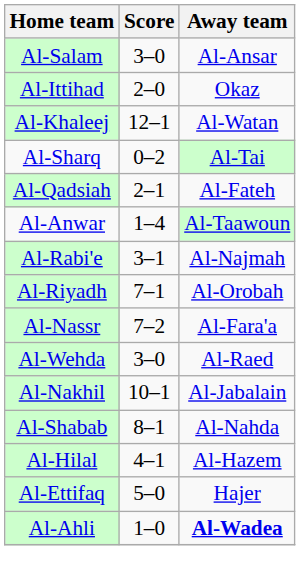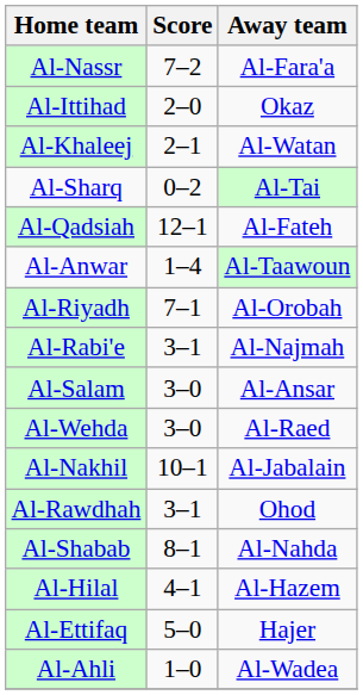 <table class="wikitable" style="text-align: center">
 <tr>
 <th>Home team</th>
 <th>Score</th>
 <th>Away team</th>
 </tr>
 <tr>
-<td bgcolor="ccffcc"><a href='#'>Al-Salam</a></td>
-<td>3–0</td>
-<td><a href='#'>Al-Ansar</a></td>
+<td bgcolor="ccffcc"><a href='#'>Al-Nassr</a></td>
+<td>7–2</td>
+<td><a href='#'>Al-Fara'a</a></td>
 </tr>
 <tr>
 <td bgcolor="ccffcc"><a href='#'>Al-Ittihad</a></td>
 <td>2–0</td>
 <td><a href='#'>Okaz</a></td>
 </tr>
 <tr>
 <td bgcolor="ccffcc"><a href='#'>Al-Khaleej</a></td>
-<td>12–1</td>
+<td>2–1</td>
 <td><a href='#'>Al-Watan</a></td>
 </tr>
 <tr>
 <td><a href='#'>Al-Sharq</a></td>
 <td>0–2</td>
 <td bgcolor="ccffcc"><a href='#'>Al-Tai</a></td>
 </tr>
 <tr>
 <td bgcolor="ccffcc"><a href='#'>Al-Qadsiah</a></td>
-<td>2–1</td>
+<td>12–1</td>
 <td><a href='#'>Al-Fateh</a></td>
 </tr>
 <tr>
 <td><a href='#'>Al-Anwar</a></td>
 <td>1–4</td>
 <td bgcolor="ccffcc"><a href='#'>Al-Taawoun</a></td>
 </tr>
 <tr>
+<td bgcolor="ccffcc"><a href='#'>Al-Riyadh</a></td>
+<td>7–1</td>
+<td><a href='#'>Al-Orobah</a></td>
+</tr>
+<tr>
 <td bgcolor="ccffcc"><a href='#'>Al-Rabi'e</a></td>
 <td>3–1</td>
 <td><a href='#'>Al-Najmah</a></td>
 </tr>
 <tr>
-<td bgcolor="ccffcc"><a href='#'>Al-Riyadh</a></td>
-<td>7–1</td>
-<td><a href='#'>Al-Orobah</a></td>
-</tr>
-<tr>
-<td bgcolor="ccffcc"><a href='#'>Al-Nassr</a></td>
-<td>7–2</td>
-<td><a href='#'>Al-Fara'a</a></td>
+<td bgcolor="ccffcc"><a href='#'>Al-Salam</a></td>
+<td>3–0</td>
+<td><a href='#'>Al-Ansar</a></td>
 </tr>
 <tr>
 <td bgcolor="ccffcc"><a href='#'>Al-Wehda</a></td>
 <td>3–0</td>
 <td><a href='#'>Al-Raed</a></td>
 </tr>
 <tr>
 <td bgcolor="ccffcc"><a href='#'>Al-Nakhil</a></td>
 <td>10–1</td>
 <td><a href='#'>Al-Jabalain</a></td>
+</tr>
+<tr>
+<td bgcolor="ccffcc"><a href='#'>Al-Rawdhah</a></td>
+<td>3–1 </td>
+<td><a href='#'>Ohod</a></td>
 </tr>
 <tr>
 <td bgcolor="ccffcc"><a href='#'>Al-Shabab</a></td>
 <td>8–1</td>
 <td><a href='#'>Al-Nahda</a></td>
 </tr>
 <tr>
 <td bgcolor="ccffcc"><a href='#'>Al-Hilal</a></td>
 <td>4–1</td>
 <td><a href='#'>Al-Hazem</a></td>
 </tr>
 <tr>
 <td bgcolor="ccffcc"><a href='#'>Al-Ettifaq</a></td>
 <td>5–0</td>
 <td><a href='#'>Hajer</a></td>
 </tr>
 <tr>
 <td bgcolor="ccffcc"><a href='#'>Al-Ahli</a></td>
 <td>1–0</td>
-<td><strong><a href='#'>Al-Wadea</a></strong></td>
+<td><a href='#'>Al-Wadea</a></td>
 </tr>
 <tr>
 </tr>
 </table>
